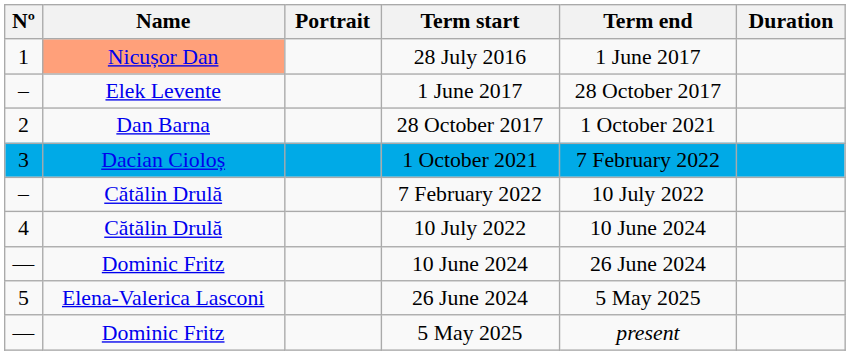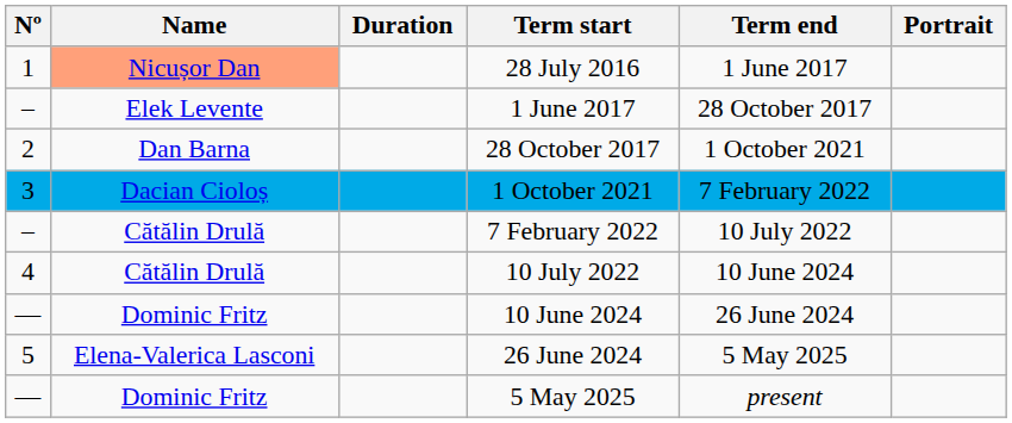 <table class="wikitable" style="text-align:center;" width="70%">
 <tr>
 <th>Nº</th>
 <th>Name<br></th>
-<th>Portrait</th>
+<th>Duration</th>
 <th>Term start</th>
 <th>Term end</th>
-<th>Duration</th>
+<th>Portrait</th>
 </tr>
 <tr>
 <td>1</td>
 <td style="background: lightsalmon;"><a href='#'>Nicușor Dan</a><br></td>
 <td></td>
 <td>28 July 2016</td>
 <td>1 June 2017</td>
 <td></td>
 </tr>
 <tr>
 <td>–</td>
 <td><a href='#'>Elek Levente</a><br></td>
 <td></td>
 <td>1 June 2017</td>
 <td>28 October 2017</td>
 <td></td>
 </tr>
 <tr>
 <td>2</td>
 <td><a href='#'>Dan Barna</a><br></td>
 <td></td>
 <td>28 October 2017</td>
 <td>1 October 2021</td>
 <td></td>
 </tr>
 <tr style="background:#00AAE7" ->
 <td>3</td>
 <td><a href='#'>Dacian Cioloș</a><br></td>
 <td></td>
 <td>1 October 2021</td>
 <td>7 February 2022</td>
 <td></td>
 </tr>
 <tr>
 <td>–</td>
 <td><a href='#'>Cătălin Drulă</a><br></td>
 <td></td>
 <td>7 February 2022</td>
 <td>10 July 2022</td>
 <td></td>
 </tr>
 <tr>
 <td>4</td>
 <td><a href='#'>Cătălin Drulă</a><br></td>
 <td></td>
 <td>10 July 2022</td>
 <td>10 June 2024</td>
 <td></td>
 </tr>
 <tr>
 <td>—</td>
 <td><a href='#'>Dominic Fritz</a><br></td>
 <td></td>
 <td>10 June 2024</td>
 <td>26 June 2024</td>
 <td></td>
 </tr>
 <tr>
 <td>5</td>
 <td><a href='#'>Elena-Valerica Lasconi</a><br></td>
 <td></td>
 <td>26 June 2024</td>
 <td>5 May 2025</td>
 <td></td>
 </tr>
 <tr>
 <td>—</td>
 <td><a href='#'>Dominic Fritz</a><br></td>
 <td></td>
 <td>5 May 2025</td>
 <td><em>present</em></td>
 <td></td>
 </tr>
 </table>
